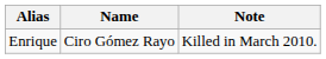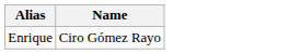 <table class="wikitable">
 <tr>
 <th>Alias</th>
 <th>Name</th>
-<th>Note</th>
 </tr>
 <tr>
 <td>Enrique</td>
 <td>Ciro Gómez Rayo</td>
-<td>Killed in March 2010.</td>
 </tr>
 </table>
